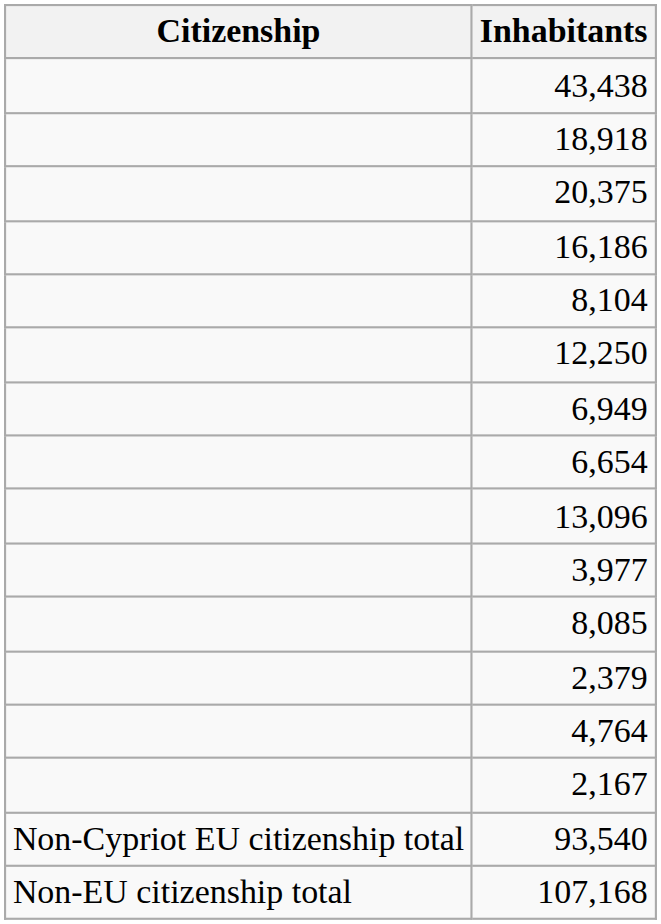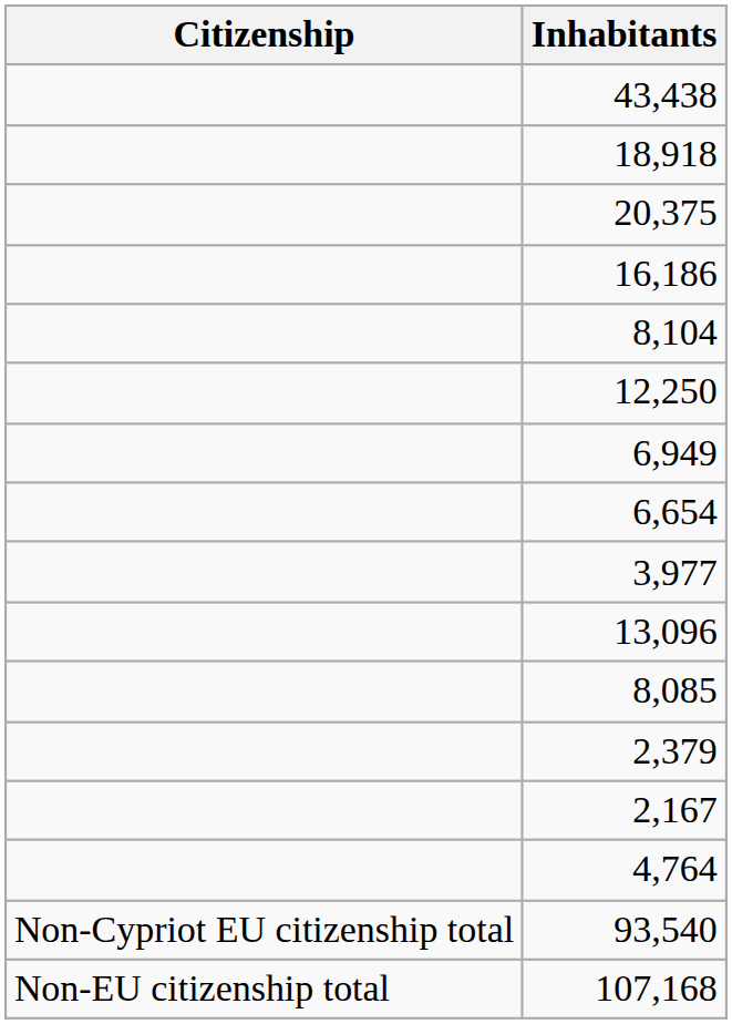 <table class="wikitable sortable">
 <tr>
 <th>Citizenship</th>
 <th>Inhabitants</th>
 </tr>
 <tr>
 <td></td>
 <td style="text-align: right;">43,438</td>
 </tr>
 <tr>
 <td></td>
 <td style="text-align: right;">18,918</td>
 </tr>
 <tr>
 <td></td>
 <td style="text-align: right;">20,375</td>
 </tr>
 <tr>
 <td></td>
 <td style="text-align: right;">16,186</td>
 </tr>
 <tr>
 <td></td>
 <td style="text-align: right;">8,104</td>
 </tr>
 <tr>
 <td></td>
 <td style="text-align: right;">12,250</td>
 </tr>
 <tr>
 <td></td>
 <td style="text-align: right;">6,949</td>
 </tr>
 <tr>
 <td></td>
 <td style="text-align: right;">6,654</td>
 </tr>
 <tr>
 <td></td>
-<td style="text-align: right;">13,096</td>
+<td style="text-align: right;">3,977</td>
 </tr>
 <tr>
 <td></td>
-<td style="text-align: right;">3,977</td>
+<td style="text-align: right;">13,096</td>
 </tr>
 <tr>
 <td></td>
 <td style="text-align: right;">8,085</td>
 </tr>
 <tr>
 <td></td>
 <td style="text-align: right;">2,379</td>
 </tr>
 <tr>
 <td></td>
-<td style="text-align: right;">4,764</td>
+<td style="text-align: right;">2,167</td>
 </tr>
 <tr>
 <td></td>
-<td style="text-align: right;">2,167</td>
+<td style="text-align: right;">4,764</td>
 </tr>
 <tr>
 <td>Non-Cypriot EU citizenship total</td>
 <td style="text-align: right;">93,540</td>
 </tr>
 <tr>
 <td>Non-EU citizenship total</td>
 <td style="text-align: right;">107,168</td>
 </tr>
 </table>
